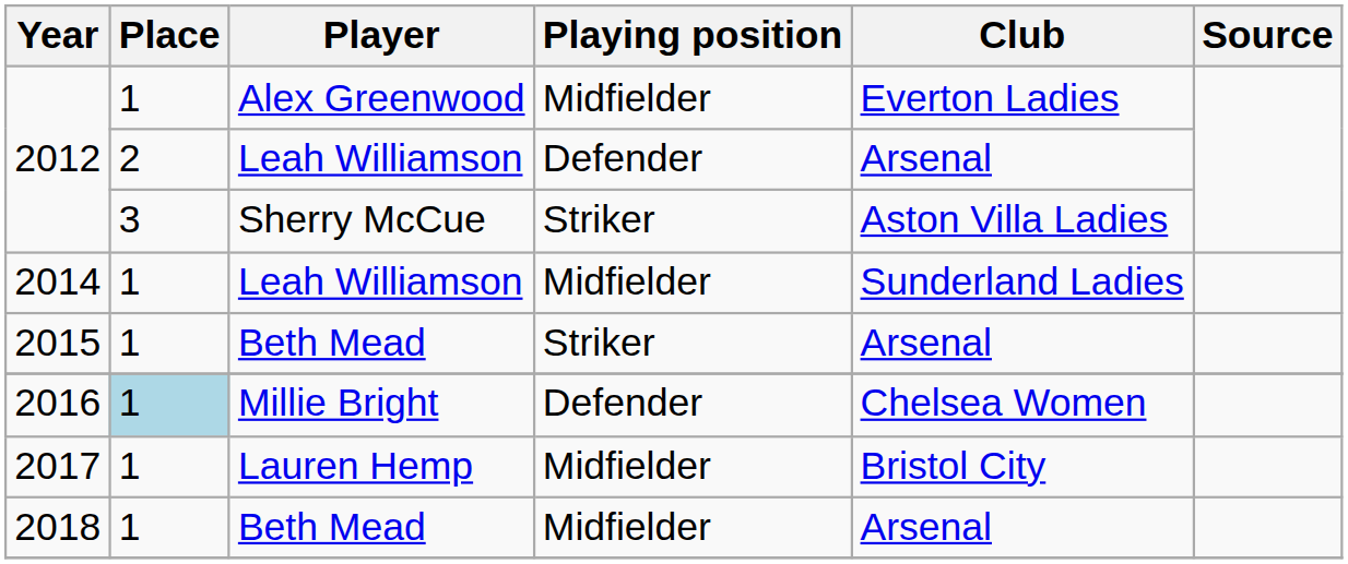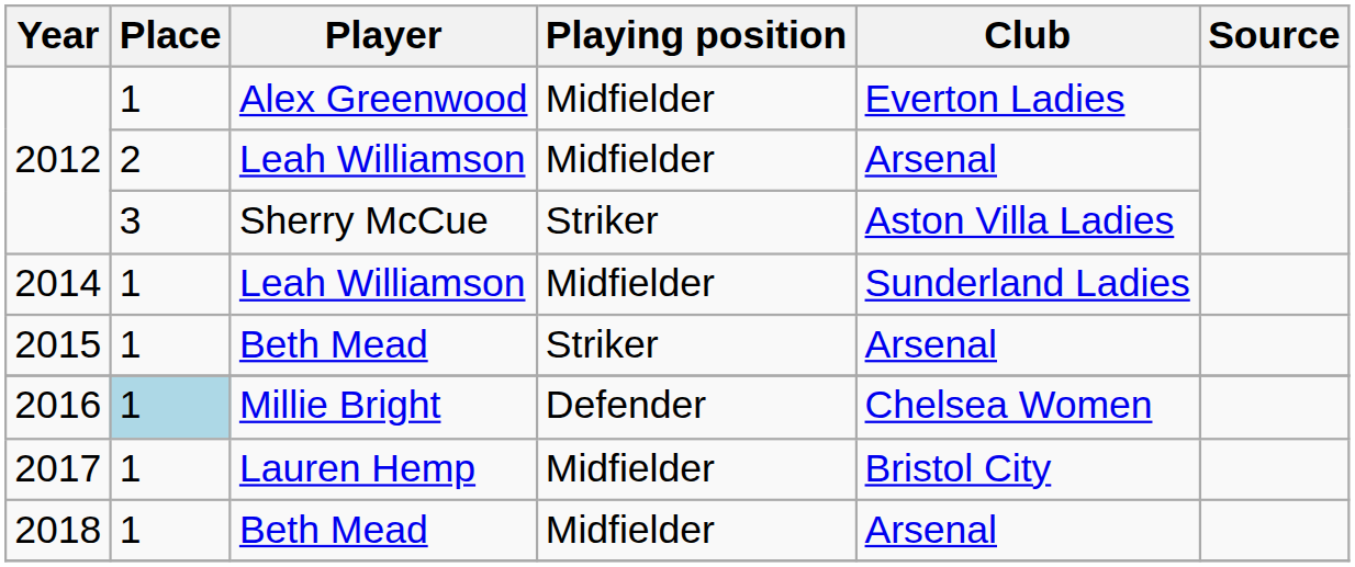 <table class="wikitable">
 <tr>
 <th>Year</th>
 <th>Place</th>
 <th>Player</th>
 <th>Playing position</th>
 <th>Club</th>
 <th>Source</th>
 </tr>
 <tr>
 <td rowspan="3">2012</td>
 <td>1</td>
 <td><a href='#'>Alex Greenwood</a></td>
 <td>Midfielder</td>
 <td> <a href='#'>Everton Ladies</a></td>
 <td rowspan="3"></td>
 </tr>
 <tr>
 <td>2</td>
 <td><a href='#'>Leah Williamson</a></td>
-<td>Defender</td>
+<td>Midfielder</td>
 <td> <a href='#'>Arsenal</a></td>
 </tr>
 <tr>
 <td>3</td>
 <td>Sherry McCue</td>
 <td>Striker</td>
 <td> <a href='#'>Aston Villa Ladies</a></td>
 </tr>
 <tr>
 <td>2014</td>
 <td>1</td>
 <td><a href='#'>Leah Williamson</a></td>
 <td>Midfielder</td>
 <td> <a href='#'>Sunderland Ladies</a></td>
 <td></td>
 </tr>
 <tr>
 <td>2015</td>
 <td>1</td>
 <td><a href='#'>Beth Mead</a></td>
 <td>Striker</td>
 <td> <a href='#'>Arsenal</a></td>
 <td></td>
 </tr>
 <tr>
 </tr>
 <tr>
 <td>2016</td>
 <td style="background: lightblue;">1</td>
 <td><a href='#'>Millie Bright</a></td>
 <td>Defender</td>
 <td> <a href='#'>Chelsea Women</a></td>
 <td></td>
 </tr>
 <tr>
 <td rowspan="1">2017</td>
 <td>1</td>
 <td><a href='#'>Lauren Hemp</a></td>
 <td>Midfielder</td>
 <td> <a href='#'>Bristol City</a></td>
 <td></td>
 </tr>
 <tr>
 <td>2018</td>
 <td>1</td>
 <td><a href='#'>Beth Mead</a></td>
 <td>Midfielder</td>
 <td> <a href='#'>Arsenal</a></td>
 <td></td>
 </tr>
 <tr>
 </tr>
 </table>
